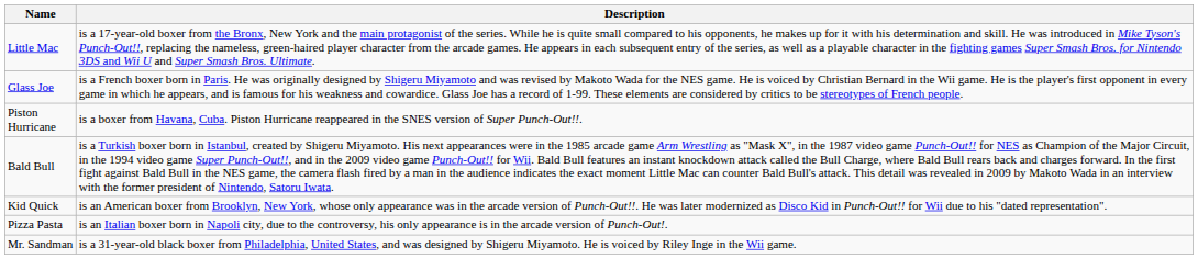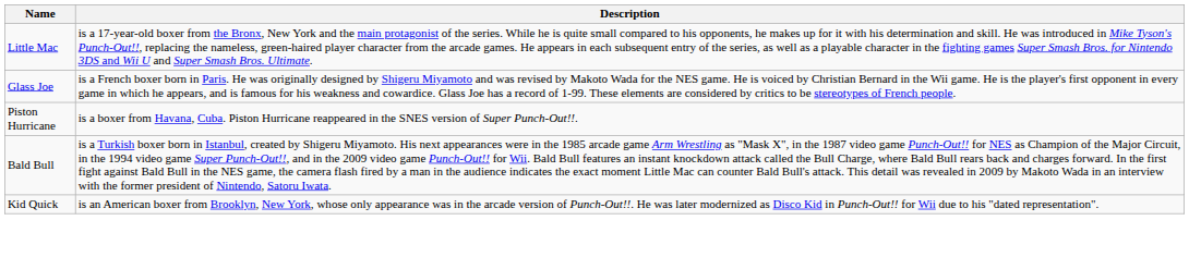 <table class="wikitable sortable">
 <tr>
 <th scope="col" width="6%">Name</th>
 <th scope="col" width="100%">Description</th>
 </tr>
 <tr id="Little Mac">
 <td><a href='#'>Little Mac</a></td>
 <td> is a 17-year-old boxer from <a href='#'>the Bronx</a>, New York and the <a href='#'>main protagonist</a> of the series. While he is quite small compared to his opponents, he makes up for it with his determination and skill. He was introduced in <em><a href='#'>Mike Tyson's Punch-Out!!</a></em>, replacing the nameless, green-haired player character from the arcade games. He appears in each subsequent entry of the series, as well as a playable character in the <a href='#'>fighting games</a> <a href='#'><em>Super Smash Bros. for Nintendo 3DS</em> and <em>Wii U</em></a> and <em><a href='#'>Super Smash Bros. Ultimate</a></em>.</td>
 </tr>
 <tr id="Glass Joe">
 <td><a href='#'>Glass Joe</a></td>
 <td> is a French boxer born in <a href='#'>Paris</a>. He was originally designed by <a href='#'>Shigeru Miyamoto</a> and was revised by Makoto Wada for the NES game. He is voiced by Christian Bernard in the Wii game. He is the player's first opponent in every game in which he appears, and is famous for his weakness and cowardice. Glass Joe has a record of 1-99. These elements are considered by critics to be <a href='#'>stereotypes of French people</a>.</td>
 </tr>
 <tr id="Piston Hurricane">
 <td>Piston Hurricane</td>
 <td> is a boxer from <a href='#'>Havana</a>, <a href='#'>Cuba</a>. Piston Hurricane reappeared in the SNES version of <em>Super Punch-Out!!</em>.</td>
 </tr>
 <tr id="Bald Bull">
 <td>Bald Bull</td>
 <td> is a <a href='#'>Turkish</a> boxer born in <a href='#'>Istanbul</a>, created by Shigeru Miyamoto. His next appearances were in the 1985 arcade game <em><a href='#'>Arm Wrestling</a></em> as "Mask X", in the 1987 video game <em><a href='#'>Punch-Out!!</a></em> for <a href='#'>NES</a> as Champion of the Major Circuit, in the 1994 video game <em><a href='#'>Super Punch-Out!!</a></em>, and in the 2009 video game <em><a href='#'>Punch-Out!!</a></em> for <a href='#'>Wii</a>. Bald Bull features an instant knockdown attack called  the Bull Charge, where Bald Bull rears back and charges forward. In the first fight against Bald Bull in the NES game, the camera flash fired by a man in the audience indicates the exact moment Little Mac can counter Bald Bull's attack. This detail was revealed in 2009 by Makoto Wada in an interview with the former president of <a href='#'>Nintendo</a>, <a href='#'>Satoru Iwata</a>.</td>
 </tr>
 <tr id="Kid Quick">
 <td>Kid Quick</td>
 <td> is an American boxer from <a href='#'>Brooklyn</a>, <a href='#'>New York</a>, whose only appearance was in the arcade version of <em>Punch-Out!!</em>. He was later modernized as <a href='#'>Disco Kid</a> in <em>Punch-Out!!</em> for <a href='#'>Wii</a> due to his "dated representation".</td>
 </tr>
-<tr id="Pizza Pasta">
-<td>Pizza Pasta</td>
-<td> is an <a href='#'>Italian</a> boxer born in <a href='#'>Napoli</a> city, due to the controversy, his only appearance is in the arcade version of <em>Punch-Out!</em>.</td>
-</tr>
-<tr id="Mr. Sandman">
-<td>Mr. Sandman</td>
-<td> is a 31-year-old black boxer from <a href='#'>Philadelphia</a>, <a href='#'>United States</a>, and was designed by Shigeru Miyamoto. He is voiced by Riley Inge in the <a href='#'>Wii</a> game.</td>
-</tr>
 </table>
